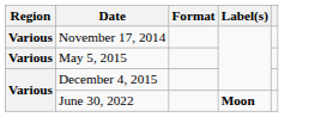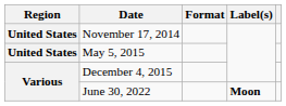 <table class="wikitable plainrowheaders">
 <tr>
 <th scope="col">Region</th>
 <th scope="col">Date</th>
 <th scope="col">Format</th>
 <th scope="col">Label(s)</th>
 <th scope="col"></th>
 </tr>
 <tr>
-<th scope="row">Various</th>
+<th scope="row">United States</th>
 <td>November 17, 2014</td>
 <td></td>
 <td rowspan="3"></td>
 <td></td>
 </tr>
 <tr>
-<th scope="row">Various</th>
+<th scope="row">United States</th>
 <td>May 5, 2015</td>
 <td></td>
 <td></td>
 </tr>
 <tr>
 <th scope="row" rowspan="2">Various</th>
 <td>December 4, 2015</td>
 <td></td>
 <td></td>
 </tr>
 <tr>
 <td>June 30, 2022</td>
 <td></td>
 <td><strong>Moon</strong></td>
 <td></td>
 </tr>
 </table>
